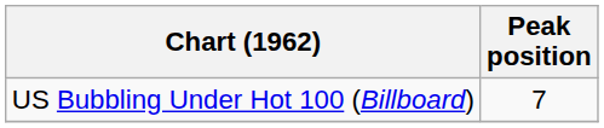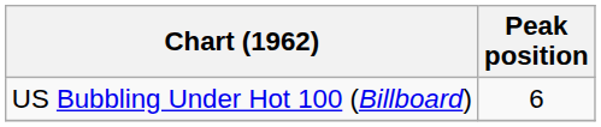 <table class="wikitable sortable">
 <tr>
 <th align="left">Chart (1962)</th>
 <th align="center">Peak<br>position</th>
 </tr>
 <tr>
 <td align="left">US <a href='#'>Bubbling Under Hot 100</a> (<em><a href='#'>Billboard</a></em>)</td>
-<td align="center">7</td>
+<td align="center">6</td>
 </tr>
 <tr>
 </tr>
 </table>
